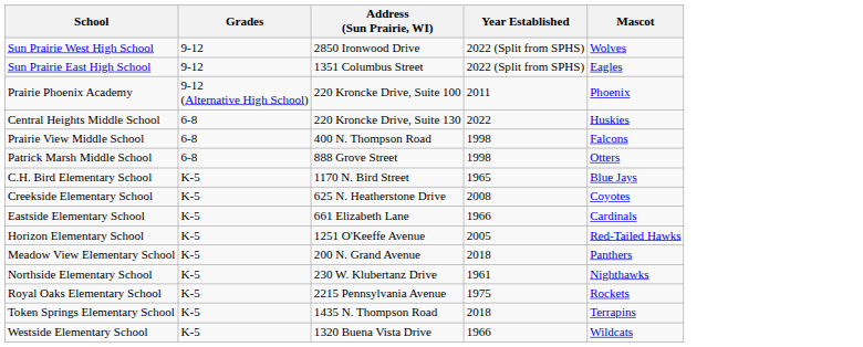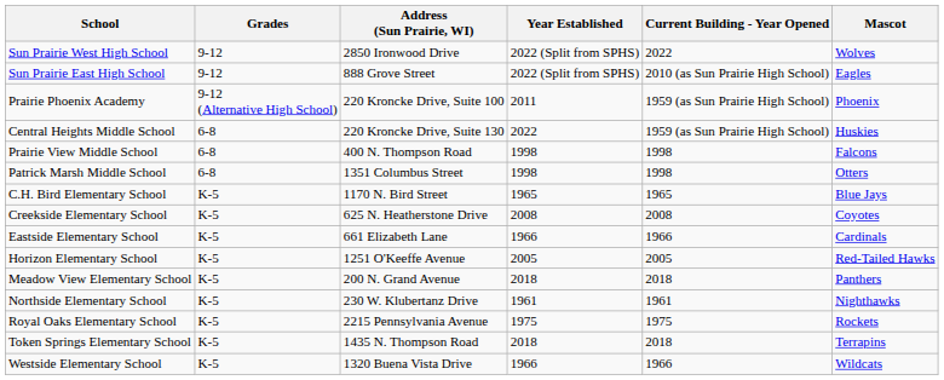 <table class="wikitable">
 <tr>
 <th>School</th>
 <th>Grades</th>
 <th>Address<br>(Sun Prairie, WI)</th>
 <th>Year Established</th>
+<th>Current Building - Year Opened</th>
 <th>Mascot</th>
 </tr>
 <tr>
 <td><a href='#'>Sun Prairie West High School</a></td>
 <td>9-12</td>
 <td>2850 Ironwood Drive</td>
 <td>2022 (Split from SPHS)</td>
+<td>2022</td>
 <td><a href='#'>Wolves</a></td>
 </tr>
 <tr>
 <td><a href='#'>Sun Prairie East High School</a></td>
 <td>9-12</td>
-<td>1351 Columbus Street</td>
+<td>888 Grove Street</td>
 <td>2022 (Split from SPHS)</td>
+<td>2010 (as Sun Prairie High School)</td>
 <td><a href='#'>Eagles</a></td>
 </tr>
 <tr>
 <td>Prairie Phoenix Academy</td>
 <td>9-12<br>(<a href='#'>Alternative High School</a>)</td>
 <td>220 Kroncke Drive, Suite 100</td>
 <td>2011</td>
+<td>1959 (as Sun Prairie High School)</td>
 <td><a href='#'>Phoenix</a></td>
 </tr>
 <tr>
 <td>Central Heights Middle School</td>
 <td>6-8</td>
 <td>220 Kroncke Drive, Suite 130</td>
 <td>2022</td>
+<td>1959 (as Sun Prairie High School)</td>
 <td><a href='#'>Huskies</a></td>
 </tr>
 <tr>
 <td>Prairie View Middle School</td>
 <td>6-8</td>
 <td>400 N. Thompson Road</td>
 <td>1998</td>
+<td>1998</td>
 <td><a href='#'>Falcons</a></td>
 </tr>
 <tr>
 <td>Patrick Marsh Middle School</td>
 <td>6-8</td>
-<td>888 Grove Street</td>
+<td>1351 Columbus Street</td>
+<td>1998</td>
 <td>1998</td>
 <td><a href='#'>Otters</a></td>
 </tr>
 <tr>
 <td>C.H. Bird Elementary School</td>
 <td>K-5</td>
 <td>1170 N. Bird Street</td>
 <td>1965</td>
+<td>1965</td>
 <td><a href='#'>Blue Jays</a></td>
 </tr>
 <tr>
 <td>Creekside Elementary School</td>
 <td>K-5</td>
 <td>625 N. Heatherstone Drive</td>
+<td>2008</td>
 <td>2008</td>
 <td><a href='#'>Coyotes</a></td>
 </tr>
 <tr>
 <td>Eastside Elementary School</td>
 <td>K-5</td>
 <td>661 Elizabeth Lane</td>
 <td>1966</td>
+<td>1966</td>
 <td><a href='#'>Cardinals</a></td>
 </tr>
 <tr>
 <td>Horizon Elementary School</td>
 <td>K-5</td>
 <td>1251 O'Keeffe Avenue</td>
+<td>2005</td>
 <td>2005</td>
 <td><a href='#'>Red-Tailed Hawks</a></td>
 </tr>
 <tr>
 <td>Meadow View Elementary School</td>
 <td>K-5</td>
 <td>200 N. Grand Avenue</td>
 <td>2018</td>
+<td>2018</td>
 <td><a href='#'>Panthers</a></td>
 </tr>
 <tr>
 <td>Northside Elementary School</td>
 <td>K-5</td>
 <td>230 W. Klubertanz Drive</td>
+<td>1961</td>
 <td>1961</td>
 <td><a href='#'>Nighthawks</a></td>
 </tr>
 <tr>
 <td>Royal Oaks Elementary School</td>
 <td>K-5</td>
 <td>2215 Pennsylvania Avenue</td>
 <td>1975</td>
+<td>1975</td>
 <td><a href='#'>Rockets</a></td>
 </tr>
 <tr>
 <td>Token Springs Elementary School</td>
 <td>K-5</td>
 <td>1435 N. Thompson Road</td>
+<td>2018</td>
 <td>2018</td>
 <td><a href='#'>Terrapins</a></td>
 </tr>
 <tr>
 <td>Westside Elementary School</td>
 <td>K-5</td>
 <td>1320 Buena Vista Drive</td>
 <td>1966</td>
+<td>1966</td>
 <td><a href='#'>Wildcats</a></td>
 </tr>
 </table>
